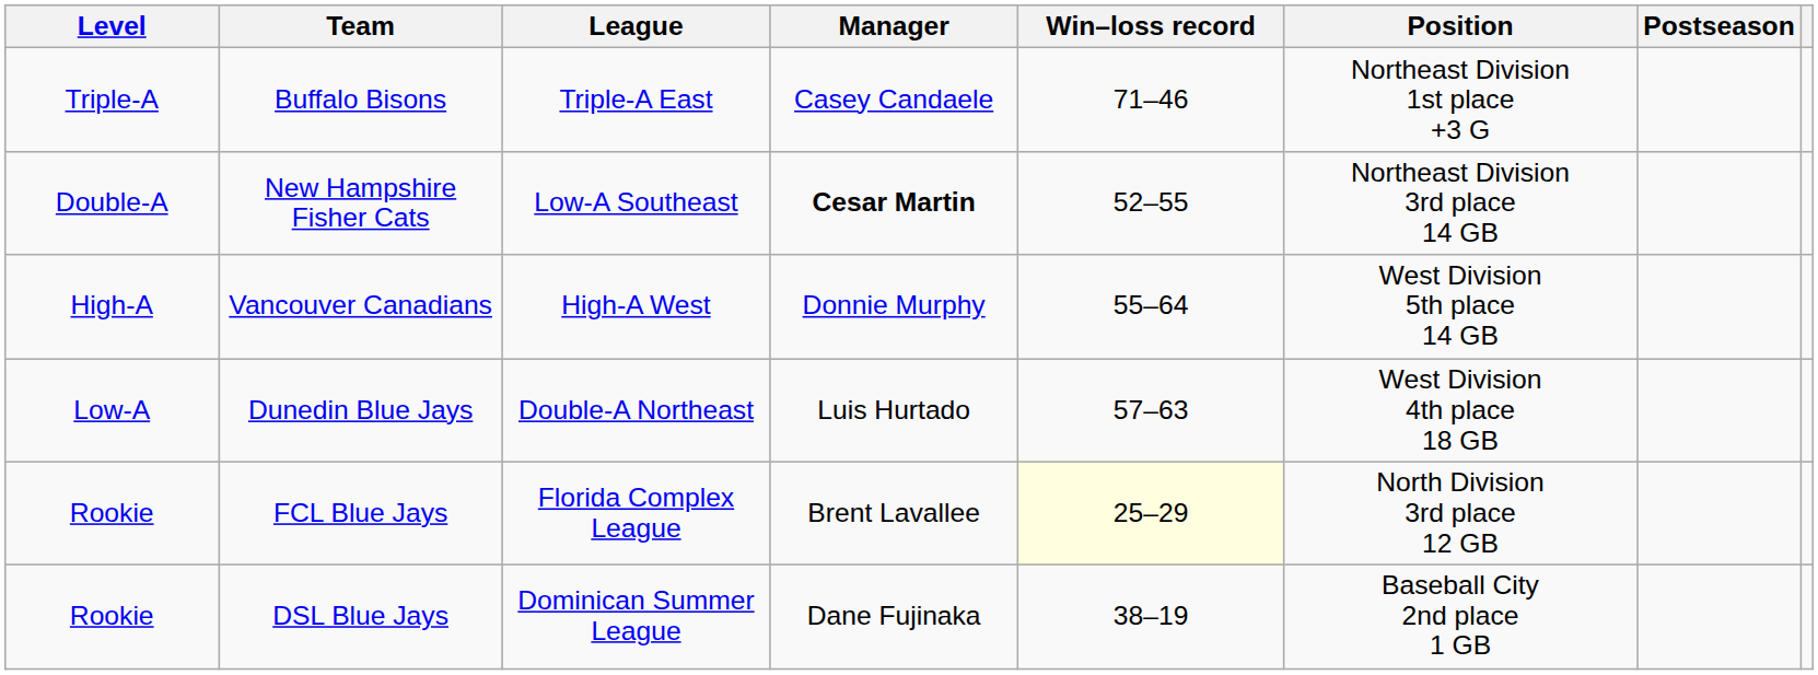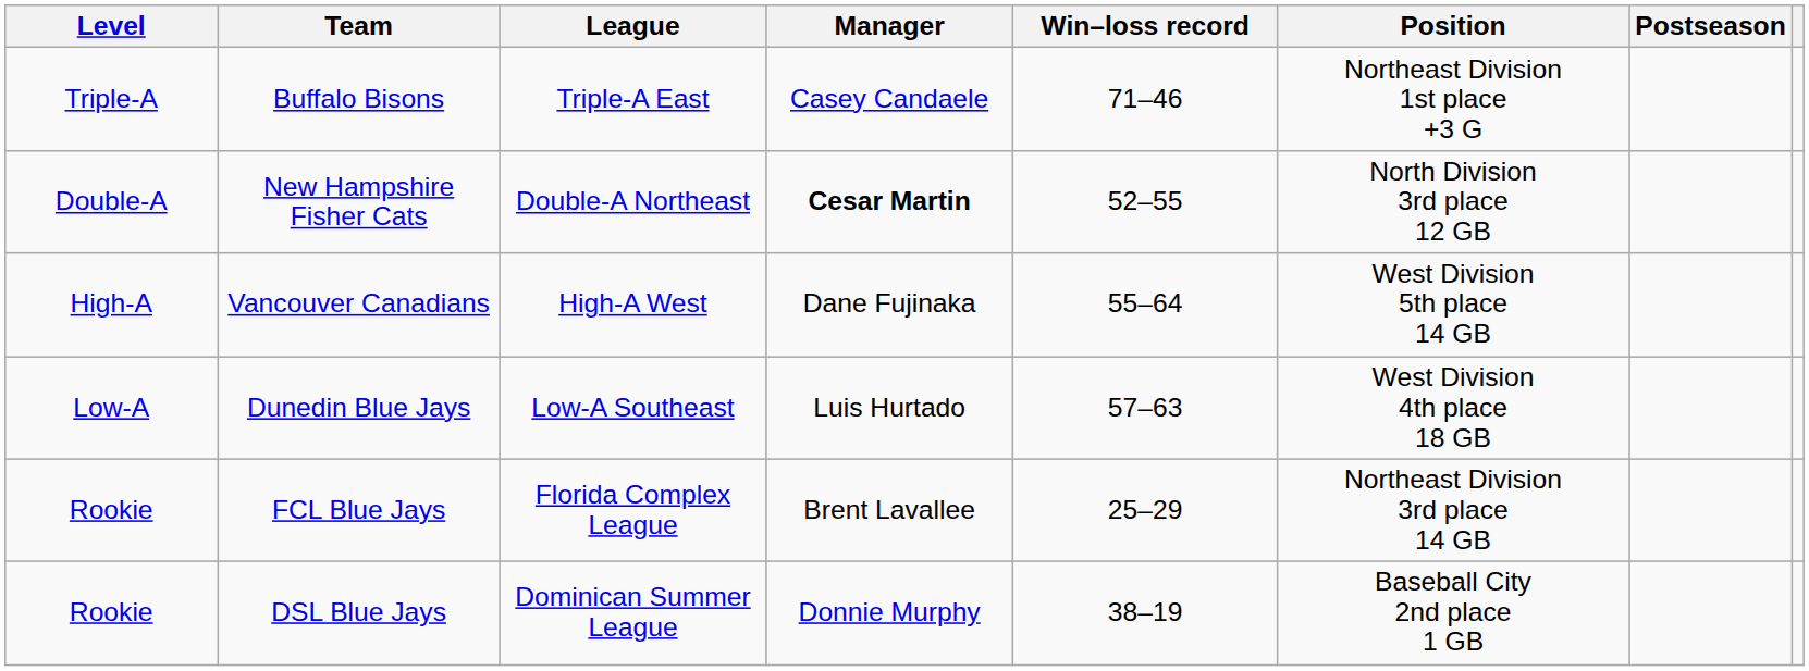 <table class="wikitable" style="width:85%; text-align:center;">
 <tr>
 <th style="width:12%;"><a href='#'>Level</a></th>
 <th style="width:16%;">Team</th>
 <th style="width:15%;">League</th>
 <th style="width:14%;">Manager</th>
 <th style="width:15%;">Win–loss record</th>
 <th style="width:20%;">Position</th>
 <th style="width:20%;">Postseason</th>
 <th style="width:5%;"></th>
 </tr>
 <tr>
 <td><a href='#'>Triple-A</a></td>
 <td><a href='#'>Buffalo Bisons</a></td>
 <td><a href='#'>Triple-A East</a></td>
 <td><a href='#'>Casey Candaele</a></td>
 <td>71–46</td>
 <td>Northeast Division<br>1st place<br>+3 G</td>
 <td></td>
 <td></td>
 </tr>
 <tr>
 <td><a href='#'>Double-A</a></td>
 <td><a href='#'>New Hampshire Fisher Cats</a></td>
-<td><a href='#'>Low-A Southeast</a></td>
+<td><a href='#'>Double-A Northeast</a></td>
 <td><strong>Cesar Martin</strong></td>
 <td>52–55</td>
-<td>Northeast Division<br>3rd place<br>14 GB</td>
+<td>North Division<br>3rd place<br>12 GB</td>
 <td></td>
 <td></td>
 </tr>
 <tr>
 <td><a href='#'>High-A</a></td>
 <td><a href='#'>Vancouver Canadians</a></td>
 <td><a href='#'>High-A West</a></td>
-<td><a href='#'>Donnie Murphy</a></td>
+<td>Dane Fujinaka</td>
 <td>55–64</td>
 <td>West Division<br>5th place<br>14 GB</td>
 <td></td>
 <td></td>
 </tr>
 <tr>
 <td><a href='#'>Low-A</a></td>
 <td><a href='#'>Dunedin Blue Jays</a></td>
-<td><a href='#'>Double-A Northeast</a></td>
+<td><a href='#'>Low-A Southeast</a></td>
 <td>Luis Hurtado</td>
 <td>57–63</td>
 <td>West Division<br>4th place<br>18 GB</td>
 <td></td>
 <td></td>
 </tr>
 <tr>
 <td><a href='#'>Rookie</a></td>
 <td><a href='#'>FCL Blue Jays</a></td>
 <td><a href='#'>Florida Complex League</a></td>
 <td>Brent Lavallee</td>
-<td style="background: lightyellow;">25–29</td>
-<td>North Division<br>3rd place<br>12 GB</td>
+<td>25–29</td>
+<td>Northeast Division<br>3rd place<br>14 GB</td>
 <td></td>
 <td></td>
 </tr>
 <tr>
 <td><a href='#'>Rookie</a></td>
 <td><a href='#'>DSL Blue Jays</a></td>
 <td><a href='#'>Dominican Summer League</a></td>
-<td>Dane Fujinaka</td>
+<td><a href='#'>Donnie Murphy</a></td>
 <td>38–19</td>
 <td>Baseball City<br>2nd place<br>1 GB</td>
 <td></td>
 <td></td>
 </tr>
 </table>
